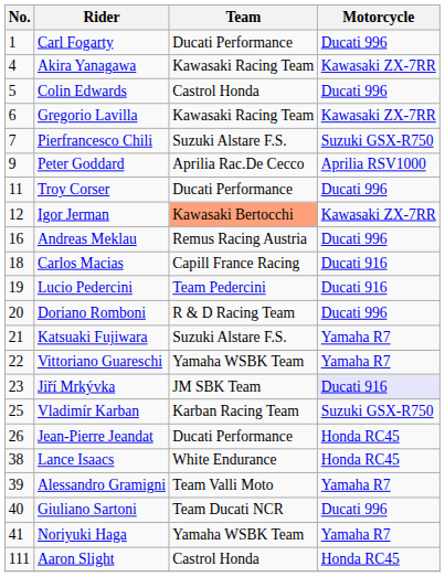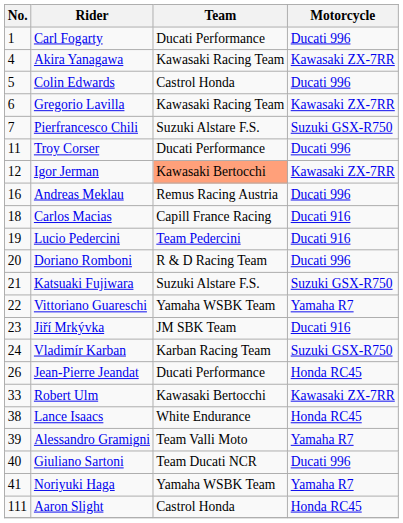 <table class="wikitable sortable" style="font-size: 90%;">
 <tr>
 <th>No.</th>
 <th>Rider</th>
 <th>Team</th>
 <th>Motorcycle</th>
 </tr>
 <tr>
 <td>1</td>
 <td> <a href='#'>Carl Fogarty</a></td>
 <td>Ducati Performance</td>
 <td><a href='#'>Ducati 996</a></td>
 </tr>
 <tr>
 <td>4</td>
 <td> <a href='#'>Akira Yanagawa</a></td>
 <td>Kawasaki Racing Team</td>
 <td><a href='#'>Kawasaki ZX-7RR</a></td>
 </tr>
 <tr>
 <td>5</td>
 <td> <a href='#'>Colin Edwards</a></td>
 <td>Castrol Honda</td>
 <td><a href='#'>Ducati 996</a></td>
 </tr>
 <tr>
 <td>6</td>
 <td> <a href='#'>Gregorio Lavilla</a></td>
 <td>Kawasaki Racing Team</td>
 <td><a href='#'>Kawasaki ZX-7RR</a></td>
 </tr>
 <tr>
 <td>7</td>
 <td> <a href='#'>Pierfrancesco Chili</a></td>
 <td>Suzuki Alstare F.S.</td>
 <td><a href='#'>Suzuki GSX-R750</a></td>
-</tr>
-<tr>
-<td>9</td>
-<td> <a href='#'>Peter Goddard</a></td>
-<td>Aprilia Rac.De Cecco</td>
-<td><a href='#'>Aprilia RSV1000</a></td>
 </tr>
 <tr>
 <td>11</td>
 <td> <a href='#'>Troy Corser</a></td>
 <td>Ducati Performance</td>
 <td><a href='#'>Ducati 996</a></td>
 </tr>
 <tr>
 <td>12</td>
 <td> <a href='#'>Igor Jerman</a></td>
 <td style="background: lightsalmon;">Kawasaki Bertocchi</td>
 <td><a href='#'>Kawasaki ZX-7RR</a></td>
 </tr>
 <tr>
 <td>16</td>
 <td> <a href='#'>Andreas Meklau</a></td>
 <td>Remus Racing Austria</td>
 <td><a href='#'>Ducati 996</a></td>
 </tr>
 <tr>
 <td>18</td>
 <td> <a href='#'>Carlos Macias</a></td>
 <td>Capill France Racing</td>
 <td><a href='#'>Ducati 916</a></td>
 </tr>
 <tr>
 <td>19</td>
 <td> <a href='#'>Lucio Pedercini</a></td>
 <td><a href='#'>Team Pedercini</a></td>
 <td><a href='#'>Ducati 916</a></td>
 </tr>
 <tr>
 <td>20</td>
 <td> <a href='#'>Doriano Romboni</a></td>
 <td>R & D Racing Team</td>
 <td><a href='#'>Ducati 996</a></td>
 </tr>
 <tr>
 <td>21</td>
 <td> <a href='#'>Katsuaki Fujiwara</a></td>
 <td>Suzuki Alstare F.S.</td>
-<td><a href='#'>Yamaha R7</a></td>
+<td><a href='#'>Suzuki GSX-R750</a></td>
 </tr>
 <tr>
 <td>22</td>
 <td> <a href='#'>Vittoriano Guareschi</a></td>
 <td>Yamaha WSBK Team</td>
 <td><a href='#'>Yamaha R7</a></td>
 </tr>
 <tr>
 <td>23</td>
 <td> <a href='#'>Jiří Mrkývka</a></td>
 <td>JM SBK Team</td>
-<td style="background: lavender;"><a href='#'>Ducati 916</a></td>
+<td><a href='#'>Ducati 916</a></td>
 </tr>
 <tr>
-<td>25</td>
+<td>24</td>
 <td> <a href='#'>Vladimír Karban</a></td>
 <td>Karban Racing Team</td>
 <td><a href='#'>Suzuki GSX-R750</a></td>
 </tr>
 <tr>
 <td>26</td>
 <td> <a href='#'>Jean-Pierre Jeandat</a></td>
 <td>Ducati Performance</td>
 <td><a href='#'>Honda RC45</a></td>
+</tr>
+<tr>
+<td>33</td>
+<td> <a href='#'>Robert Ulm</a></td>
+<td>Kawasaki Bertocchi</td>
+<td><a href='#'>Kawasaki ZX-7RR</a></td>
 </tr>
 <tr>
 <td>38</td>
 <td> <a href='#'>Lance Isaacs</a></td>
 <td>White Endurance</td>
 <td><a href='#'>Honda RC45</a></td>
 </tr>
 <tr>
 <td>39</td>
 <td> <a href='#'>Alessandro Gramigni</a></td>
 <td>Team Valli Moto</td>
 <td><a href='#'>Yamaha R7</a></td>
 </tr>
 <tr>
 <td>40</td>
 <td> <a href='#'>Giuliano Sartoni</a></td>
 <td>Team Ducati NCR</td>
 <td><a href='#'>Ducati 996</a></td>
 </tr>
 <tr>
 <td>41</td>
 <td> <a href='#'>Noriyuki Haga</a></td>
 <td>Yamaha WSBK Team</td>
 <td><a href='#'>Yamaha R7</a></td>
 </tr>
 <tr>
 <td>111</td>
 <td> <a href='#'>Aaron Slight</a></td>
 <td>Castrol Honda</td>
 <td><a href='#'>Honda RC45</a></td>
 </tr>
 <tr>
 </tr>
 </table>
